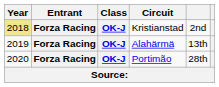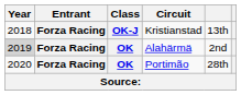 <table class="wikitable" style="text-align:center; font-size:85%">
 <tr>
 <th>Year</th>
 <th>Entrant</th>
 <th>Class</th>
 <th>Circuit</th>
 <th></th>
 <th></th>
 </tr>
 <tr>
-<td style="background: khaki;">2018</td>
+<td>2018</td>
 <th nowrap>Forza Racing</th>
 <th><a href='#'>OK-J</a></th>
 <td nowrap align=left> Kristianstad</td>
-<td>2nd</td>
+<td>13th</td>
 <th></th>
 </tr>
 <tr>
-<td>2019</td>
+<td style="background: lightgrey;">2019</td>
 <th nowrap>Forza Racing</th>
-<th><a href='#'>OK-J</a></th>
+<th><a href='#'>OK</a></th>
 <td nowrap align=left> <a href='#'>Alahärmä</a></td>
-<td>13th</td>
+<td>2nd</td>
 <th></th>
 </tr>
 <tr>
 <td>2020</td>
 <th nowrap>Forza Racing</th>
-<th><a href='#'>OK-J</a></th>
+<th><a href='#'>OK</a></th>
 <td nowrap align=left> <a href='#'>Portimão</a></td>
 <td>28th</td>
 <th></th>
 </tr>
 <tr>
 <th colspan="100">Source:</th>
 </tr>
 </table>
